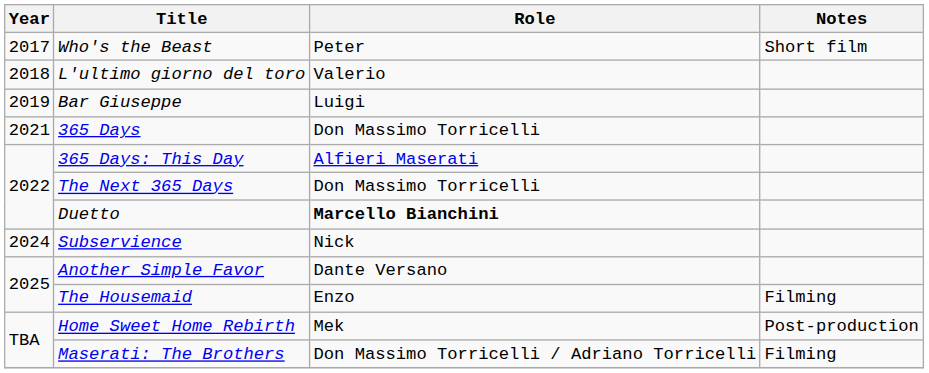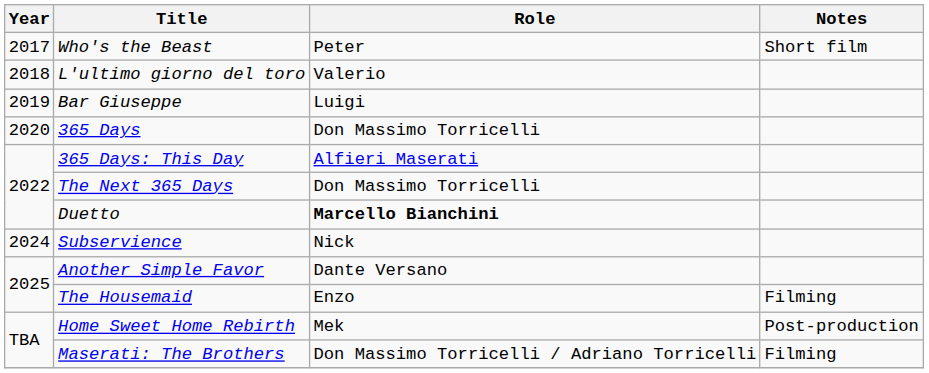 <table class="wikitable">
 <tr>
 <th>Year</th>
 <th>Title</th>
 <th>Role</th>
 <th class="unsortable">Notes</th>
 </tr>
 <tr>
 <td>2017</td>
 <td><em>Who's the Beast</em></td>
 <td>Peter</td>
 <td>Short film</td>
 </tr>
 <tr>
 <td>2018</td>
 <td><em>L'ultimo giorno del toro</em></td>
 <td>Valerio</td>
 <td></td>
 </tr>
 <tr>
 <td>2019</td>
 <td><em>Bar Giuseppe</em></td>
 <td>Luigi</td>
 <td></td>
 </tr>
 <tr>
-<td>2021</td>
+<td>2020</td>
 <td><em><a href='#'>365 Days</a></em></td>
 <td>Don Massimo Torricelli</td>
 <td></td>
 </tr>
 <tr>
 <td rowspan="3">2022</td>
 <td><em><a href='#'>365 Days: This Day</a></em></td>
 <td><a href='#'>Alfieri Maserati</a></td>
 <td></td>
 </tr>
 <tr>
 <td><em><a href='#'>The Next 365 Days</a></em></td>
 <td>Don Massimo Torricelli</td>
 <td></td>
 </tr>
 <tr>
 <td><em>Duetto</em></td>
 <td><strong>Marcello Bianchini</strong></td>
 <td></td>
 </tr>
 <tr>
 <td>2024</td>
 <td><em><a href='#'>Subservience</a></em></td>
 <td>Nick</td>
 <td></td>
 </tr>
 <tr>
 <td rowspan="2">2025</td>
 <td><em><a href='#'>Another Simple Favor</a></em></td>
 <td>Dante Versano</td>
 <td></td>
 </tr>
 <tr>
 <td><em><a href='#'>The Housemaid</a></em></td>
 <td>Enzo</td>
 <td>Filming</td>
 </tr>
 <tr>
 <td rowspan="2">TBA</td>
 <td><em><a href='#'>Home Sweet Home Rebirth</a></em></td>
 <td>Mek</td>
 <td>Post-production</td>
 </tr>
 <tr>
 <td><em><a href='#'>Maserati: The Brothers</a></em></td>
 <td>Don Massimo Torricelli / Adriano Torricelli</td>
 <td>Filming</td>
 </tr>
 <tr>
 </tr>
 </table>
